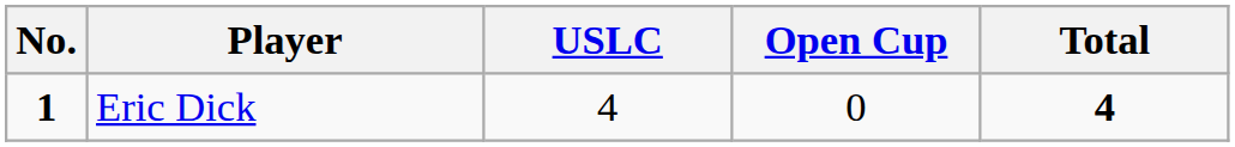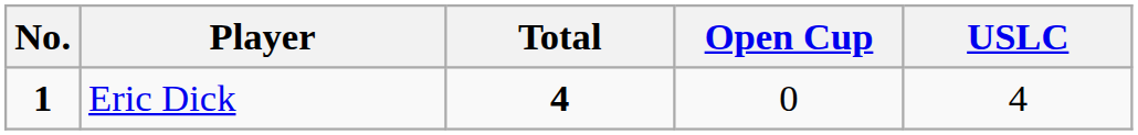 <table class="wikitable nowrap" style="text-align:center; font-size:96%;">
 <tr>
 <th>No.</th>
 <th width=140>Player</th>
+<th width=85>Total</th>
+<th width=85><a href='#'>Open Cup</a></th>
 <th width=85><a href='#'>USLC</a></th>
-<th width=85><a href='#'>Open Cup</a></th>
-<th width=85>Total</th>
 </tr>
 <tr>
 <td><strong>1</strong></td>
 <td style="text-align:left"> <a href='#'>Eric Dick</a></td>
+<td><strong>4</strong></td>
+<td>0</td>
 <td>4</td>
-<td>0</td>
-<td><strong>4</strong></td>
 </tr>
 </table>
